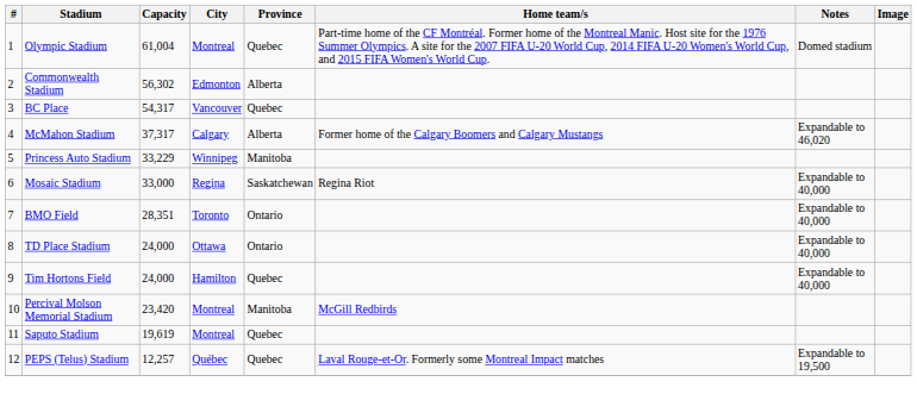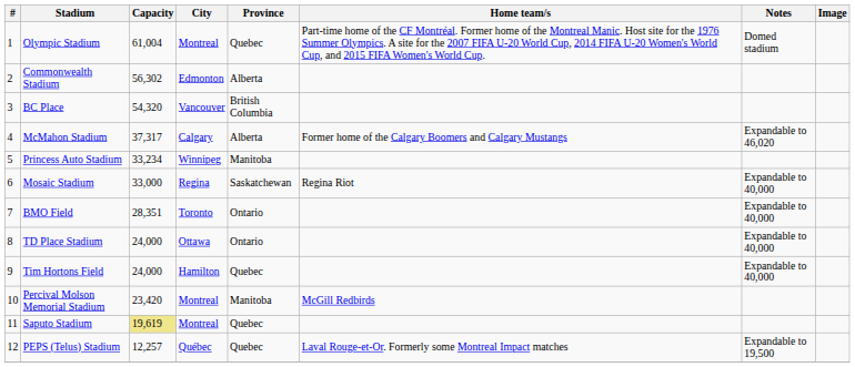 <table class="wikitable sortable">
 <tr>
 <th>#</th>
 <th>Stadium</th>
 <th data-sort-type="number">Capacity</th>
 <th>City</th>
 <th>Province</th>
 <th>Home team/s </th>
 <th>Notes</th>
 <th>Image</th>
 </tr>
 <tr>
 <td>1</td>
 <td><a href='#'>Olympic Stadium</a></td>
 <td>61,004</td>
 <td><a href='#'>Montreal</a></td>
 <td>Quebec</td>
 <td>Part-time home of the <a href='#'>CF Montréal</a>. Former home of the <a href='#'>Montreal Manic</a>. Host site for the <a href='#'>1976 Summer Olympics</a>. A site for the <a href='#'>2007 FIFA U-20 World Cup</a>, <a href='#'>2014 FIFA U-20 Women's World Cup</a>, and <a href='#'>2015 FIFA Women's World Cup</a>.</td>
 <td>Domed stadium</td>
 <td></td>
 </tr>
 <tr>
 <td>2</td>
 <td><a href='#'>Commonwealth Stadium</a></td>
 <td>56,302</td>
 <td><a href='#'>Edmonton</a></td>
 <td>Alberta</td>
 <td></td>
 <td></td>
 <td></td>
 </tr>
 <tr>
 <td>3</td>
 <td><a href='#'>BC Place</a></td>
-<td>54,317</td>
+<td>54,320</td>
 <td><a href='#'>Vancouver</a></td>
-<td>Quebec</td>
+<td>British Columbia</td>
 <td></td>
 <td></td>
 <td></td>
 </tr>
 <tr>
 <td>4</td>
 <td><a href='#'>McMahon Stadium</a></td>
 <td>37,317</td>
 <td><a href='#'>Calgary</a></td>
 <td>Alberta</td>
 <td>Former home of the <a href='#'>Calgary Boomers</a> and <a href='#'>Calgary Mustangs</a></td>
 <td>Expandable to 46,020</td>
 <td></td>
 </tr>
 <tr>
 <td>5</td>
 <td><a href='#'>Princess Auto Stadium</a></td>
-<td>33,229</td>
+<td>33,234</td>
 <td><a href='#'>Winnipeg</a></td>
 <td>Manitoba</td>
 <td></td>
 <td></td>
 <td></td>
 </tr>
 <tr>
 <td>6</td>
 <td><a href='#'>Mosaic Stadium</a></td>
 <td>33,000</td>
 <td><a href='#'>Regina</a></td>
 <td>Saskatchewan</td>
 <td>Regina Riot</td>
 <td>Expandable to 40,000</td>
 <td></td>
 </tr>
 <tr>
 <td>7</td>
 <td><a href='#'>BMO Field</a></td>
 <td>28,351</td>
 <td><a href='#'>Toronto</a></td>
 <td>Ontario</td>
 <td></td>
 <td>Expandable to 40,000</td>
 <td></td>
 </tr>
 <tr>
 <td>8</td>
 <td><a href='#'>TD Place Stadium</a></td>
 <td>24,000</td>
 <td><a href='#'>Ottawa</a></td>
 <td>Ontario</td>
 <td></td>
 <td>Expandable to 40,000</td>
 <td></td>
 </tr>
 <tr>
 <td>9</td>
 <td><a href='#'>Tim Hortons Field</a></td>
 <td>24,000</td>
 <td><a href='#'>Hamilton</a></td>
 <td>Quebec</td>
 <td></td>
 <td>Expandable to 40,000</td>
 <td></td>
 </tr>
 <tr>
 <td>10</td>
 <td><a href='#'>Percival Molson Memorial Stadium</a></td>
 <td>23,420</td>
 <td><a href='#'>Montreal</a></td>
 <td>Manitoba</td>
 <td><a href='#'>McGill Redbirds</a></td>
 <td></td>
 <td></td>
 </tr>
 <tr>
 <td>11</td>
 <td><a href='#'>Saputo Stadium</a></td>
-<td>19,619</td>
+<td style="background: khaki;">19,619</td>
 <td><a href='#'>Montreal</a></td>
 <td>Quebec</td>
 <td></td>
 <td></td>
 <td></td>
 </tr>
 <tr>
 <td>12</td>
 <td><a href='#'>PEPS (Telus) Stadium</a></td>
 <td>12,257</td>
 <td><a href='#'>Québec</a></td>
 <td>Quebec</td>
 <td><a href='#'>Laval Rouge-et-Or</a>. Formerly some <a href='#'>Montreal Impact</a> matches</td>
 <td>Expandable to 19,500</td>
 <td></td>
 </tr>
 <tr>
 </tr>
 </table>
